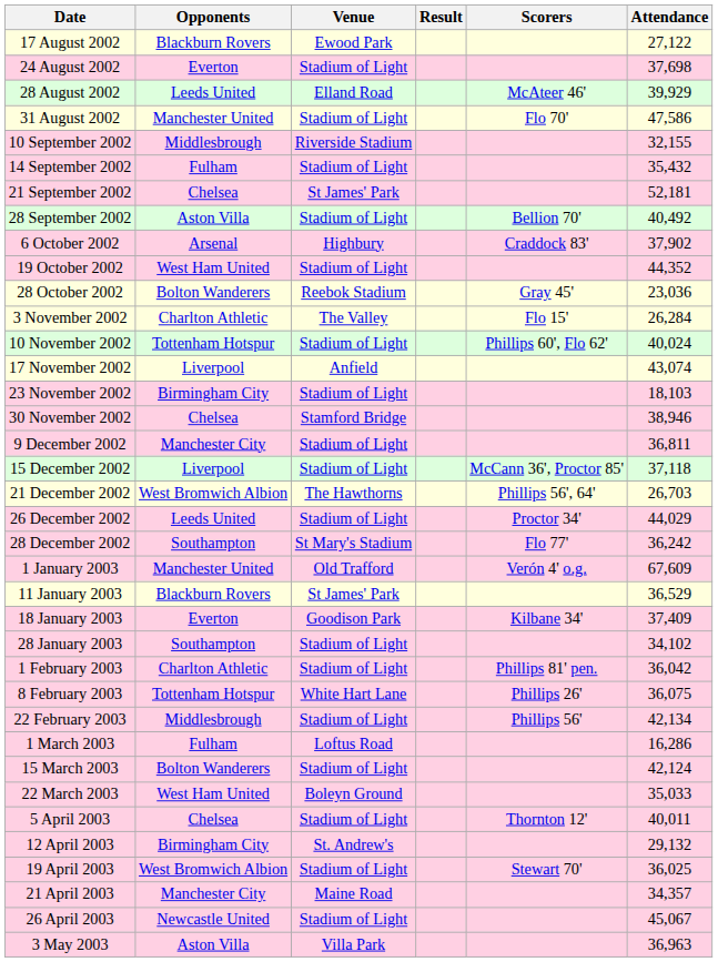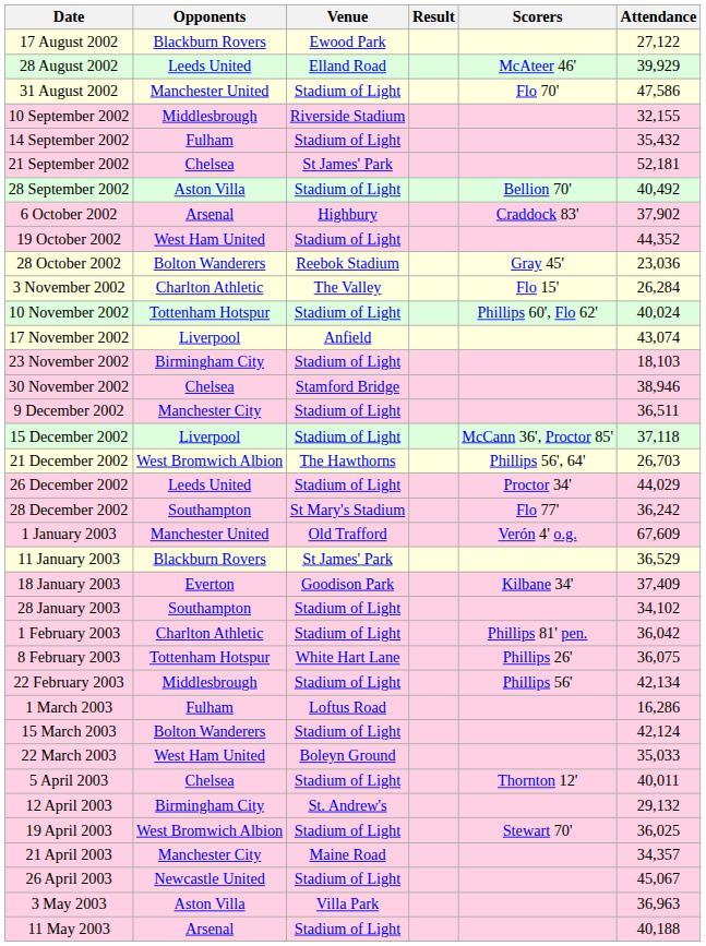 <table class="wikitable" style="text-align:center">
 <tr>
 <th>Date</th>
 <th>Opponents</th>
 <th>Venue</th>
 <th>Result</th>
 <th>Scorers</th>
 <th>Attendance</th>
 </tr>
 <tr bgcolor="#ffffdd">
 <td>17 August 2002</td>
 <td><a href='#'>Blackburn Rovers</a></td>
 <td><a href='#'>Ewood Park</a></td>
 <td></td>
 <td></td>
 <td>27,122</td>
-</tr>
-<tr bgcolor="#ffd0e3">
-<td>24 August 2002</td>
-<td><a href='#'>Everton</a></td>
-<td><a href='#'>Stadium of Light</a></td>
-<td></td>
-<td></td>
-<td>37,698</td>
 </tr>
 <tr bgcolor="#ddffdd">
 <td>28 August 2002</td>
 <td><a href='#'>Leeds United</a></td>
 <td><a href='#'>Elland Road</a></td>
 <td></td>
 <td><a href='#'>McAteer</a> 46'</td>
 <td>39,929</td>
 </tr>
 <tr bgcolor="#ffffdd">
 <td>31 August 2002</td>
 <td><a href='#'>Manchester United</a></td>
 <td><a href='#'>Stadium of Light</a></td>
 <td></td>
 <td><a href='#'>Flo</a> 70'</td>
 <td>47,586</td>
 </tr>
 <tr bgcolor="#ffd0e3">
 <td>10 September 2002</td>
 <td><a href='#'>Middlesbrough</a></td>
 <td><a href='#'>Riverside Stadium</a></td>
 <td></td>
 <td></td>
 <td>32,155</td>
 </tr>
 <tr bgcolor="#ffd0e3">
 <td>14 September 2002</td>
 <td><a href='#'>Fulham</a></td>
 <td><a href='#'>Stadium of Light</a></td>
 <td></td>
 <td></td>
 <td>35,432</td>
 </tr>
 <tr bgcolor="#ffd0e3">
 <td>21 September 2002</td>
 <td><a href='#'>Chelsea</a></td>
 <td><a href='#'>St James' Park</a></td>
 <td></td>
 <td></td>
 <td>52,181</td>
 </tr>
 <tr bgcolor="#ddffdd">
 <td>28 September 2002</td>
 <td><a href='#'>Aston Villa</a></td>
 <td><a href='#'>Stadium of Light</a></td>
 <td></td>
 <td><a href='#'>Bellion</a> 70'</td>
 <td>40,492</td>
 </tr>
 <tr bgcolor="#ffd0e3">
 <td>6 October 2002</td>
 <td><a href='#'>Arsenal</a></td>
 <td><a href='#'>Highbury</a></td>
 <td></td>
 <td><a href='#'>Craddock</a> 83'</td>
 <td>37,902</td>
 </tr>
 <tr bgcolor="#ffd0e3">
 <td>19 October 2002</td>
 <td><a href='#'>West Ham United</a></td>
 <td><a href='#'>Stadium of Light</a></td>
 <td></td>
 <td></td>
 <td>44,352</td>
 </tr>
 <tr bgcolor="#ffffdd">
 <td>28 October 2002</td>
 <td><a href='#'>Bolton Wanderers</a></td>
 <td><a href='#'>Reebok Stadium</a></td>
 <td></td>
 <td><a href='#'>Gray</a> 45'</td>
 <td>23,036</td>
 </tr>
 <tr bgcolor="#ffffdd">
 <td>3 November 2002</td>
 <td><a href='#'>Charlton Athletic</a></td>
 <td><a href='#'>The Valley</a></td>
 <td></td>
 <td><a href='#'>Flo</a> 15'</td>
 <td>26,284</td>
 </tr>
 <tr bgcolor="#ddffdd">
 <td>10 November 2002</td>
 <td><a href='#'>Tottenham Hotspur</a></td>
 <td><a href='#'>Stadium of Light</a></td>
 <td></td>
 <td><a href='#'>Phillips</a> 60', <a href='#'>Flo</a> 62'</td>
 <td>40,024</td>
 </tr>
 <tr bgcolor="#ffffdd">
 <td>17 November 2002</td>
 <td><a href='#'>Liverpool</a></td>
 <td><a href='#'>Anfield</a></td>
 <td></td>
 <td></td>
 <td>43,074</td>
 </tr>
 <tr bgcolor="#ffd0e3">
 <td>23 November 2002</td>
 <td><a href='#'>Birmingham City</a></td>
 <td><a href='#'>Stadium of Light</a></td>
 <td></td>
 <td></td>
 <td>18,103</td>
 </tr>
 <tr bgcolor="#ffd0e3">
 <td>30 November 2002</td>
 <td><a href='#'>Chelsea</a></td>
 <td><a href='#'>Stamford Bridge</a></td>
 <td></td>
 <td></td>
 <td>38,946</td>
 </tr>
 <tr bgcolor="#ffd0e3">
 <td>9 December 2002</td>
 <td><a href='#'>Manchester City</a></td>
 <td><a href='#'>Stadium of Light</a></td>
 <td></td>
 <td></td>
-<td>36,811</td>
+<td>36,511</td>
 </tr>
 <tr bgcolor="#ddffdd">
 <td>15 December 2002</td>
 <td><a href='#'>Liverpool</a></td>
 <td><a href='#'>Stadium of Light</a></td>
 <td></td>
 <td><a href='#'>McCann</a> 36', <a href='#'>Proctor</a> 85'</td>
 <td>37,118</td>
 </tr>
 <tr bgcolor="#ffffdd">
 <td>21 December 2002</td>
 <td><a href='#'>West Bromwich Albion</a></td>
 <td><a href='#'>The Hawthorns</a></td>
 <td></td>
 <td><a href='#'>Phillips</a> 56', 64'</td>
 <td>26,703</td>
 </tr>
 <tr bgcolor="#ffd0e3">
 <td>26 December 2002</td>
 <td><a href='#'>Leeds United</a></td>
 <td><a href='#'>Stadium of Light</a></td>
 <td></td>
 <td><a href='#'>Proctor</a> 34'</td>
 <td>44,029</td>
 </tr>
 <tr bgcolor="#ffd0e3">
 <td>28 December 2002</td>
 <td><a href='#'>Southampton</a></td>
 <td><a href='#'>St Mary's Stadium</a></td>
 <td></td>
 <td><a href='#'>Flo</a> 77'</td>
 <td>36,242</td>
 </tr>
 <tr bgcolor="#ffd0e3">
 <td>1 January 2003</td>
 <td><a href='#'>Manchester United</a></td>
 <td><a href='#'>Old Trafford</a></td>
 <td></td>
 <td><a href='#'>Verón</a> 4' <a href='#'>o.g.</a></td>
 <td>67,609</td>
 </tr>
 <tr bgcolor="#ffffdd">
 <td>11 January 2003</td>
 <td><a href='#'>Blackburn Rovers</a></td>
 <td><a href='#'>St James' Park</a></td>
 <td></td>
 <td></td>
 <td>36,529</td>
 </tr>
 <tr bgcolor="#ffd0e3">
 <td>18 January 2003</td>
 <td><a href='#'>Everton</a></td>
 <td><a href='#'>Goodison Park</a></td>
 <td></td>
 <td><a href='#'>Kilbane</a> 34'</td>
 <td>37,409</td>
 </tr>
 <tr bgcolor="#ffd0e3">
 <td>28 January 2003</td>
 <td><a href='#'>Southampton</a></td>
 <td><a href='#'>Stadium of Light</a></td>
 <td></td>
 <td></td>
 <td>34,102</td>
 </tr>
 <tr bgcolor="#ffd0e3">
 <td>1 February 2003</td>
 <td><a href='#'>Charlton Athletic</a></td>
 <td><a href='#'>Stadium of Light</a></td>
 <td></td>
 <td><a href='#'>Phillips</a> 81' <a href='#'>pen.</a></td>
 <td>36,042</td>
 </tr>
 <tr bgcolor="#ffd0e3">
 <td>8 February 2003</td>
 <td><a href='#'>Tottenham Hotspur</a></td>
 <td><a href='#'>White Hart Lane</a></td>
 <td></td>
 <td><a href='#'>Phillips</a> 26'</td>
 <td>36,075</td>
 </tr>
 <tr bgcolor="#ffd0e3">
 <td>22 February 2003</td>
 <td><a href='#'>Middlesbrough</a></td>
 <td><a href='#'>Stadium of Light</a></td>
 <td></td>
 <td><a href='#'>Phillips</a> 56'</td>
 <td>42,134</td>
 </tr>
 <tr bgcolor="#ffd0e3">
 <td>1 March 2003</td>
 <td><a href='#'>Fulham</a></td>
 <td><a href='#'>Loftus Road</a></td>
 <td></td>
 <td></td>
 <td>16,286</td>
 </tr>
 <tr bgcolor="#ffd0e3">
 <td>15 March 2003</td>
 <td><a href='#'>Bolton Wanderers</a></td>
 <td><a href='#'>Stadium of Light</a></td>
 <td></td>
 <td></td>
 <td>42,124</td>
 </tr>
 <tr bgcolor="#ffd0e3">
 <td>22 March 2003</td>
 <td><a href='#'>West Ham United</a></td>
 <td><a href='#'>Boleyn Ground</a></td>
 <td></td>
 <td></td>
 <td>35,033</td>
 </tr>
 <tr bgcolor="#ffd0e3">
 <td>5 April 2003</td>
 <td><a href='#'>Chelsea</a></td>
 <td><a href='#'>Stadium of Light</a></td>
 <td></td>
 <td><a href='#'>Thornton</a> 12'</td>
 <td>40,011</td>
 </tr>
 <tr bgcolor="#ffd0e3">
 <td>12 April 2003</td>
 <td><a href='#'>Birmingham City</a></td>
 <td><a href='#'>St. Andrew's</a></td>
 <td></td>
 <td></td>
 <td>29,132</td>
 </tr>
 <tr bgcolor="#ffd0e3">
 <td>19 April 2003</td>
 <td><a href='#'>West Bromwich Albion</a></td>
 <td><a href='#'>Stadium of Light</a></td>
 <td></td>
 <td><a href='#'>Stewart</a> 70'</td>
 <td>36,025</td>
 </tr>
 <tr bgcolor="#ffd0e3">
 <td>21 April 2003</td>
 <td><a href='#'>Manchester City</a></td>
 <td><a href='#'>Maine Road</a></td>
 <td></td>
 <td></td>
 <td>34,357</td>
 </tr>
 <tr bgcolor="#ffd0e3">
 <td>26 April 2003</td>
 <td><a href='#'>Newcastle United</a></td>
 <td><a href='#'>Stadium of Light</a></td>
 <td></td>
 <td></td>
 <td>45,067</td>
 </tr>
 <tr bgcolor="#ffd0e3">
 <td>3 May 2003</td>
 <td><a href='#'>Aston Villa</a></td>
 <td><a href='#'>Villa Park</a></td>
 <td></td>
 <td></td>
 <td>36,963</td>
 </tr>
+<tr bgcolor="#ffd0e3">
+<td>11 May 2003</td>
+<td><a href='#'>Arsenal</a></td>
+<td><a href='#'>Stadium of Light</a></td>
+<td></td>
+<td></td>
+<td>40,188</td>
+</tr>
 </table>
